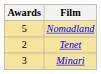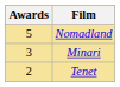 <table class="wikitable plainrowheaders" rowspan=2 style="text-align: center; background: #f6e39c">
 <tr>
 <th scope="col" width="55">Awards</th>
 <th scope="col" align="center">Film</th>
 </tr>
 <tr>
 <td>5</td>
 <td><em><a href='#'>Nomadland</a></em></td>
 </tr>
 <tr>
+<td>3</td>
+<td><em><a href='#'>Minari</a></em></td>
+</tr>
+<tr>
 <td>2</td>
 <td><em><a href='#'>Tenet</a></em></td>
 </tr>
-<tr>
-<td>3</td>
-<td><em><a href='#'>Minari</a></em></td>
-</tr>
 </table>
